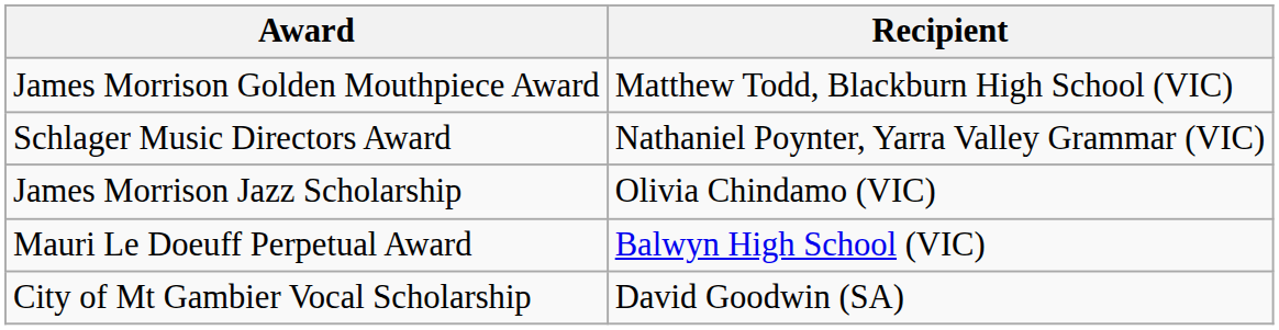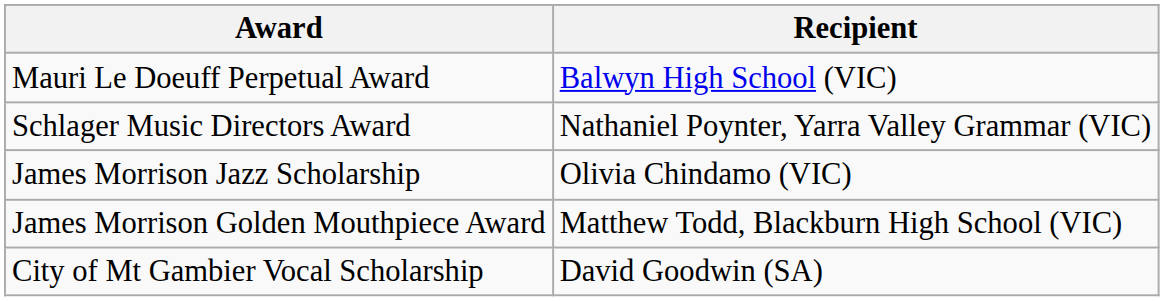 <table class="wikitable">
 <tr>
 <th>Award</th>
 <th>Recipient</th>
 </tr>
 <tr>
-<td>James Morrison Golden Mouthpiece Award</td>
-<td>Matthew Todd, Blackburn High School (VIC)</td>
+<td>Mauri Le Doeuff Perpetual Award</td>
+<td><a href='#'>Balwyn High School</a> (VIC)</td>
 </tr>
 <tr>
 <td>Schlager Music Directors Award</td>
 <td>Nathaniel Poynter, Yarra Valley Grammar (VIC)</td>
 </tr>
 <tr>
 <td>James Morrison Jazz Scholarship</td>
 <td>Olivia Chindamo (VIC)</td>
 </tr>
 <tr>
-<td>Mauri Le Doeuff Perpetual Award</td>
-<td><a href='#'>Balwyn High School</a> (VIC)</td>
+<td>James Morrison Golden Mouthpiece Award</td>
+<td>Matthew Todd, Blackburn High School (VIC)</td>
 </tr>
 <tr>
 <td>City of Mt Gambier Vocal Scholarship</td>
 <td>David Goodwin (SA)</td>
 </tr>
 </table>
